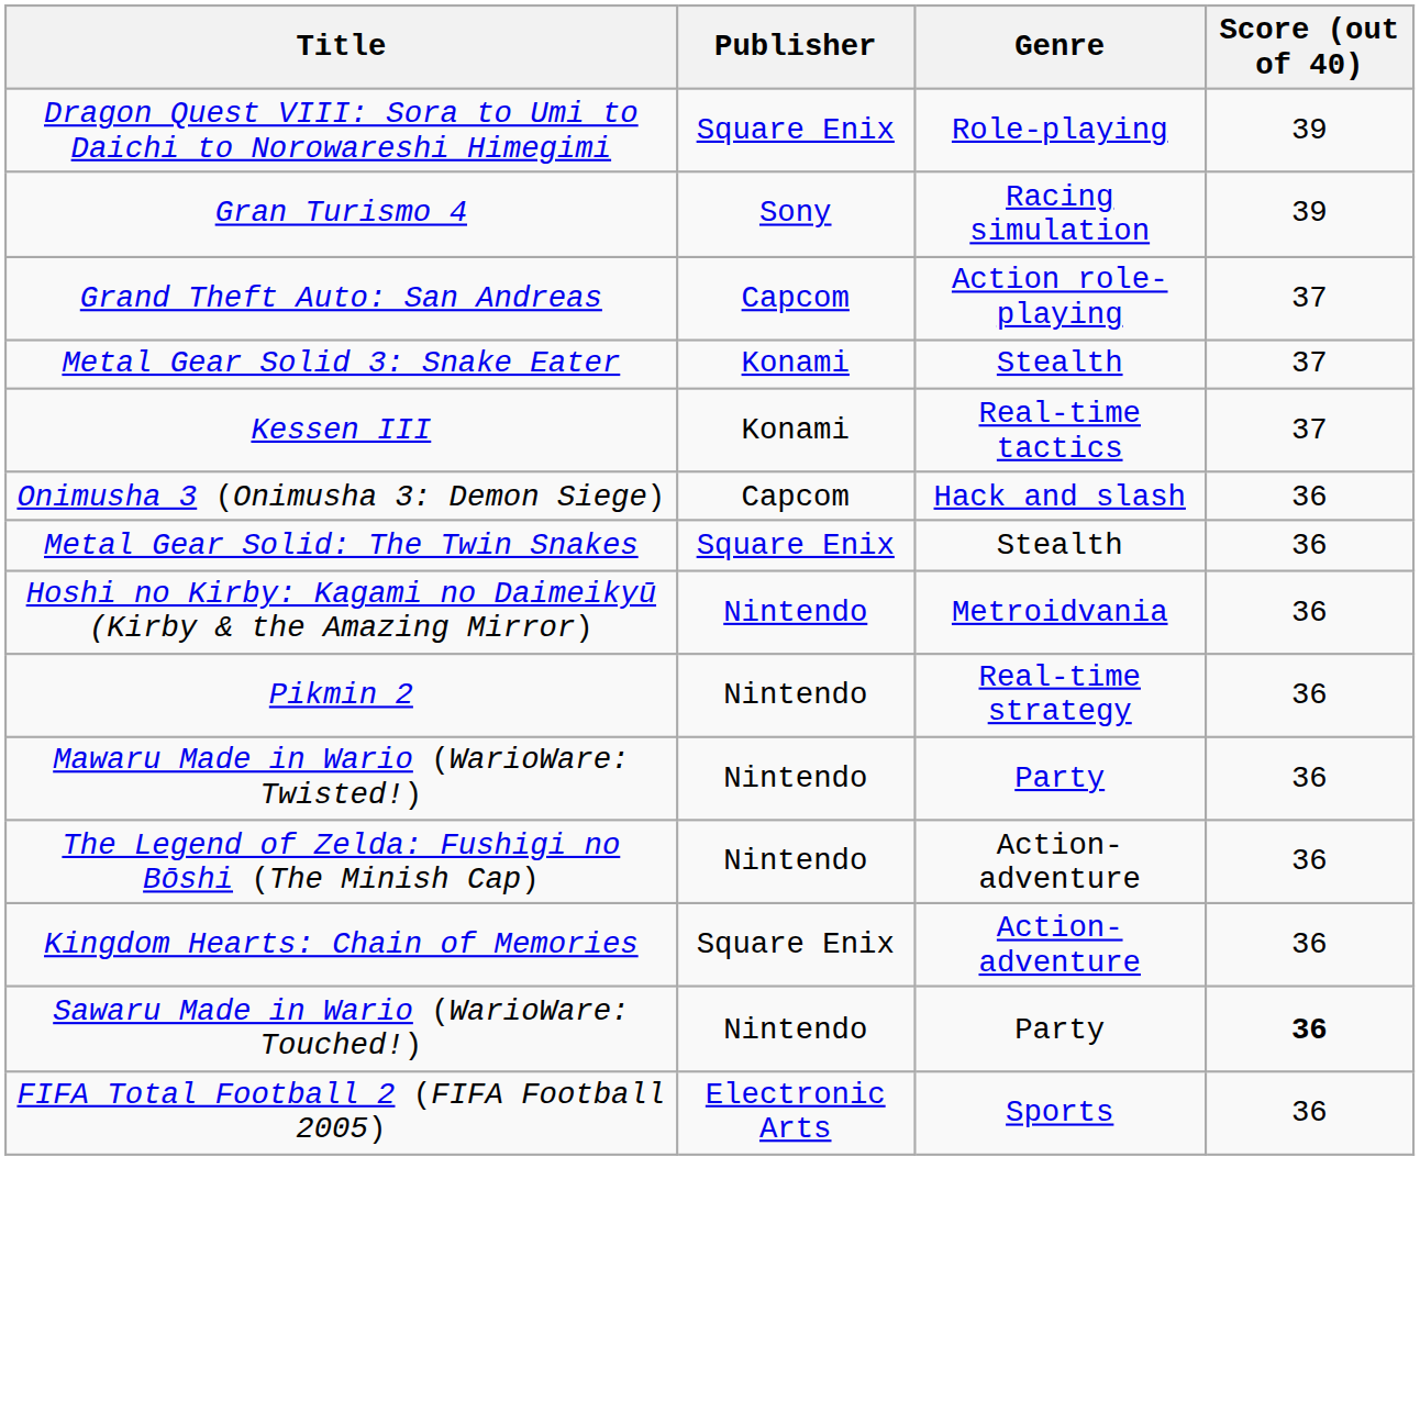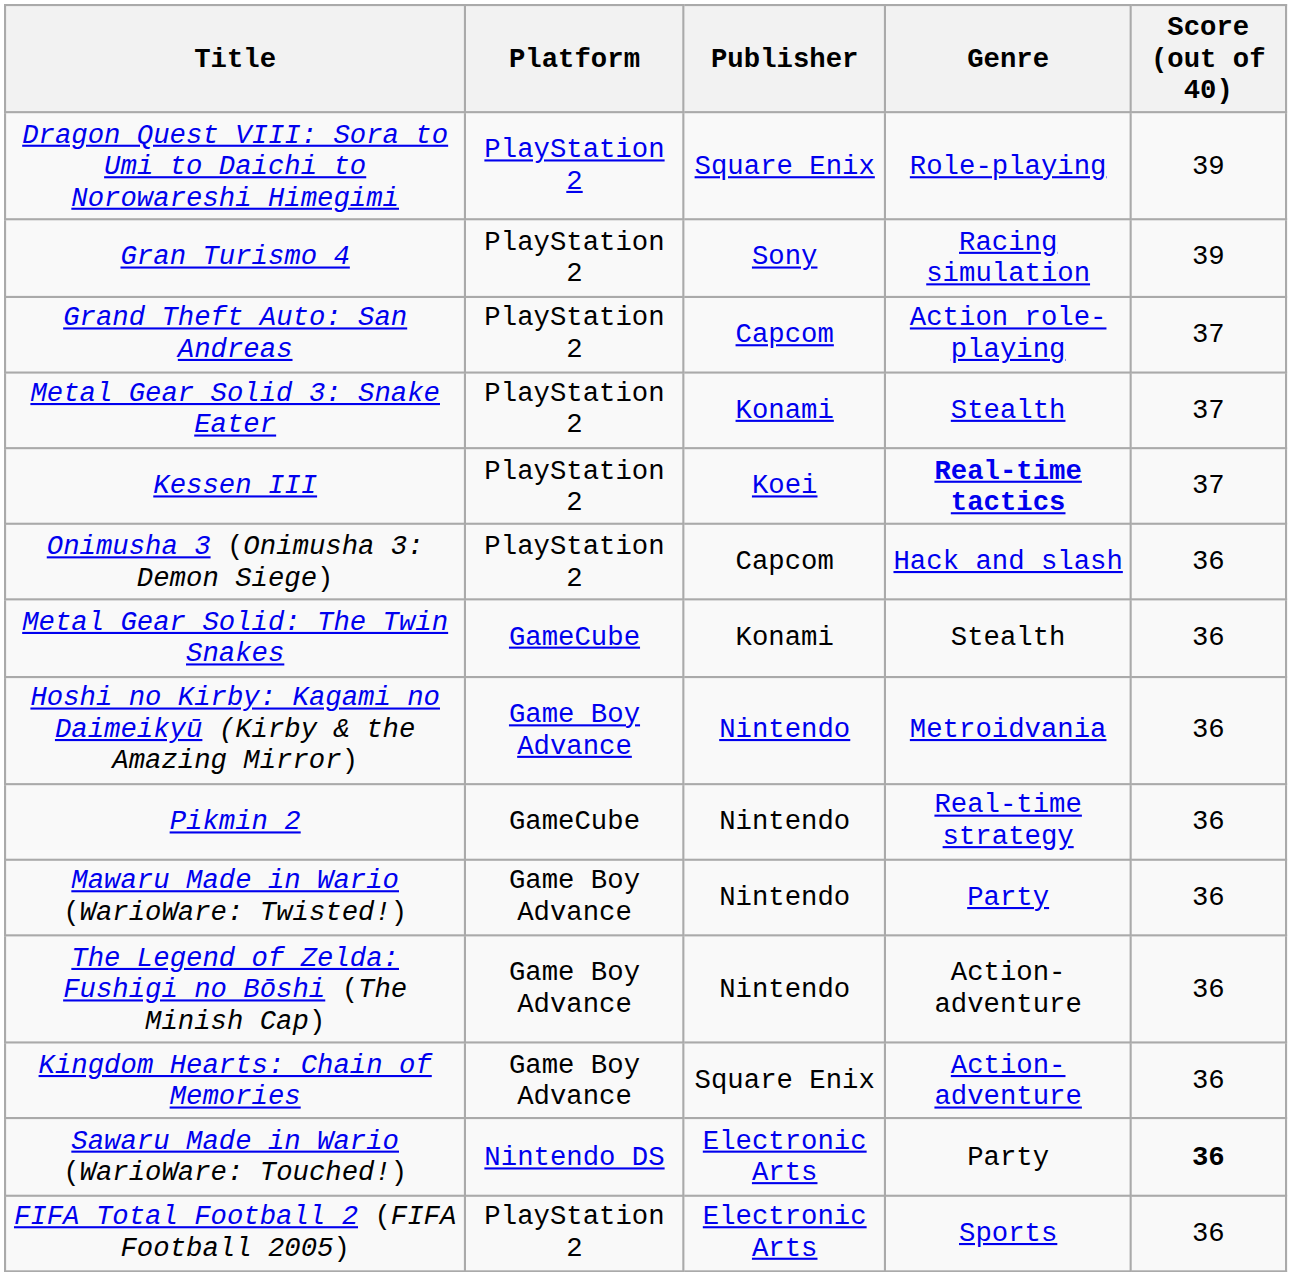 <table class="wikitable sortable" style="text-align:center;">
 <tr>
 <th>Title</th>
+<th>Platform</th>
 <th>Publisher</th>
 <th>Genre</th>
 <th>Score (out of 40)</th>
 </tr>
 <tr>
 <td><a href='#'><em>Dragon Quest VIII: Sora to Umi to Daichi to Norowareshi Himegimi</em></a></td>
+<td><a href='#'>PlayStation 2</a></td>
 <td><a href='#'>Square Enix</a></td>
 <td><a href='#'>Role-playing</a></td>
 <td>39</td>
 </tr>
 <tr>
 <td><em><a href='#'>Gran Turismo 4</a></em></td>
+<td>PlayStation 2</td>
 <td><a href='#'>Sony</a></td>
 <td><a href='#'>Racing simulation</a></td>
 <td>39</td>
 </tr>
 <tr>
 <td><em><a href='#'>Grand Theft Auto: San Andreas</a></em></td>
+<td>PlayStation 2</td>
 <td><a href='#'>Capcom</a></td>
 <td><a href='#'>Action role-playing</a></td>
 <td>37</td>
 </tr>
 <tr>
 <td><em><a href='#'>Metal Gear Solid 3: Snake Eater</a></em></td>
+<td>PlayStation 2</td>
 <td><a href='#'>Konami</a></td>
 <td><a href='#'>Stealth</a></td>
 <td>37</td>
 </tr>
 <tr>
 <td><em><a href='#'>Kessen III</a></em></td>
-<td>Konami</td>
-<td><a href='#'>Real-time tactics</a></td>
+<td>PlayStation 2</td>
+<td><a href='#'>Koei</a></td>
+<td><strong><a href='#'>Real-time tactics</a></strong></td>
 <td>37</td>
 </tr>
 <tr>
 <td><em><a href='#'>Onimusha 3</a></em> (<em>Onimusha 3: Demon Siege</em>)</td>
+<td>PlayStation 2</td>
 <td>Capcom</td>
 <td><a href='#'>Hack and slash</a></td>
 <td>36</td>
 </tr>
 <tr>
 <td><em><a href='#'>Metal Gear Solid: The Twin Snakes</a></em></td>
-<td><a href='#'>Square Enix</a></td>
+<td><a href='#'>GameCube</a></td>
+<td>Konami</td>
 <td>Stealth</td>
 <td>36</td>
 </tr>
 <tr>
 <td><a href='#'><em>Hoshi no Kirby: Kagami no Daimeikyū</em></a> <em>(Kirby & the Amazing Mirror</em>)</td>
+<td><a href='#'>Game Boy Advance</a></td>
 <td><a href='#'>Nintendo</a></td>
 <td><a href='#'>Metroidvania</a></td>
 <td>36</td>
 </tr>
 <tr>
 <td><em><a href='#'>Pikmin 2</a></em></td>
+<td>GameCube</td>
 <td>Nintendo</td>
 <td><a href='#'>Real-time strategy</a></td>
 <td>36</td>
 </tr>
 <tr>
 <td><em><a href='#'>Mawaru Made in Wario</a></em> (<em>WarioWare: Twisted!</em>)</td>
+<td>Game Boy Advance</td>
 <td>Nintendo</td>
 <td><a href='#'>Party</a></td>
 <td>36</td>
 </tr>
 <tr>
 <td><a href='#'><em>The Legend of Zelda: Fushigi no Bōshi</em></a> (<em>The Minish Cap</em>)</td>
+<td>Game Boy Advance</td>
 <td>Nintendo</td>
 <td>Action-adventure</td>
 <td>36</td>
 </tr>
 <tr>
 <td><em><a href='#'>Kingdom Hearts: Chain of Memories</a></em></td>
+<td>Game Boy Advance</td>
 <td>Square Enix</td>
 <td><a href='#'>Action-adventure</a></td>
 <td>36</td>
 </tr>
 <tr>
 <td><em><a href='#'>Sawaru Made in Wario</a></em> (<em>WarioWare: Touched!</em>)</td>
-<td>Nintendo</td>
+<td><a href='#'>Nintendo DS</a></td>
+<td><a href='#'>Electronic Arts</a></td>
 <td>Party</td>
 <td><strong>36</strong></td>
 </tr>
 <tr>
 <td><a href='#'><em>FIFA Total Football 2</em></a> (<em>FIFA Football 2005</em>)</td>
+<td>PlayStation 2</td>
 <td><a href='#'>Electronic Arts</a></td>
 <td><a href='#'>Sports</a></td>
 <td>36</td>
 </tr>
 </table>
